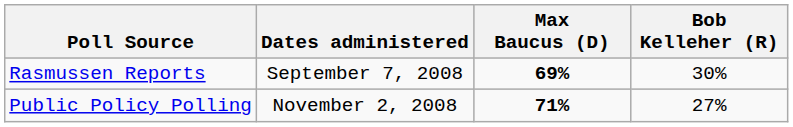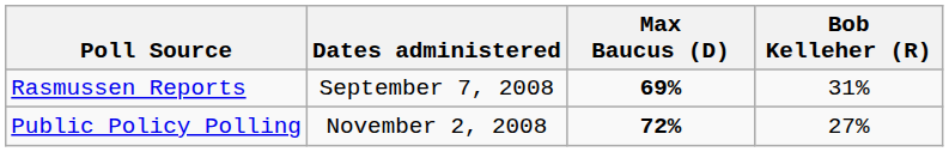 <table class="wikitable" style="text-align:center">
 <tr valign=bottom>
 <th>Poll Source</th>
 <th>Dates administered</th>
 <th style="width:100px;">Max<br>Baucus (D)</th>
 <th style="width:100px;">Bob<br>Kelleher (R)</th>
 </tr>
 <tr>
 <td align=left><a href='#'>Rasmussen Reports</a></td>
 <td>September 7, 2008</td>
 <td><strong>69%</strong></td>
-<td>30%</td>
+<td>31%</td>
 </tr>
 <tr>
 <td align=left><a href='#'>Public Policy Polling</a></td>
 <td>November 2, 2008</td>
-<td><strong>71%</strong></td>
+<td><strong>72%</strong></td>
 <td>27%</td>
 </tr>
 </table>
